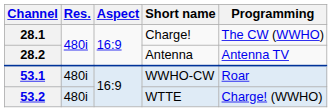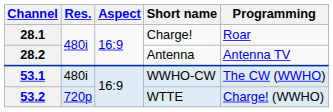 <table class="wikitable">
 <tr>
 <th scope="col"><a href='#'>Channel</a></th>
 <th scope="col"><a href='#'>Res.</a></th>
 <th scope="col"><a href='#'>Aspect</a></th>
 <th scope="col">Short name</th>
 <th scope="col">Programming</th>
 </tr>
 <tr>
 <th scope="row">28.1</th>
 <td rowspan=2><a href='#'>480i</a></td>
 <td rowspan=2><a href='#'>16:9</a></td>
 <td>Charge!</td>
-<td><a href='#'>The CW</a> (<a href='#'>WWHO</a>)</td>
+<td><a href='#'>Roar</a></td>
 </tr>
 <tr>
 <th scope="row">28.2</th>
 <td>Antenna</td>
 <td><a href='#'>Antenna TV</a></td>
 </tr>
 <tr style="background-color:#DFEBF6; border-top: 2px solid #003399;">
 <th scope = "row"><a href='#'>53.1</a></th>
 <td>480i</td>
 <td rowspan=2>16:9</td>
 <td>WWHO-CW</td>
-<td><a href='#'>Roar</a></td>
+<td><a href='#'>The CW</a> (<a href='#'>WWHO</a>)</td>
 </tr>
 <tr style="background-color:#DFEBF6;">
 <th scope = "row"><a href='#'>53.2</a></th>
-<td>480i</td>
+<td><a href='#'>720p</a></td>
 <td>WTTE</td>
 <td><a href='#'>Charge!</a> (WWHO)</td>
 </tr>
 </table>
